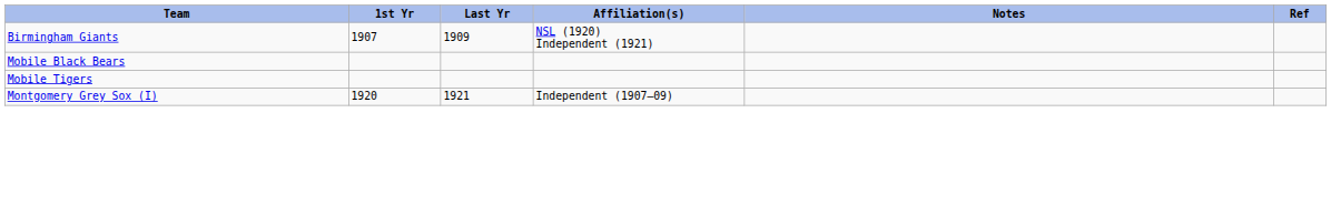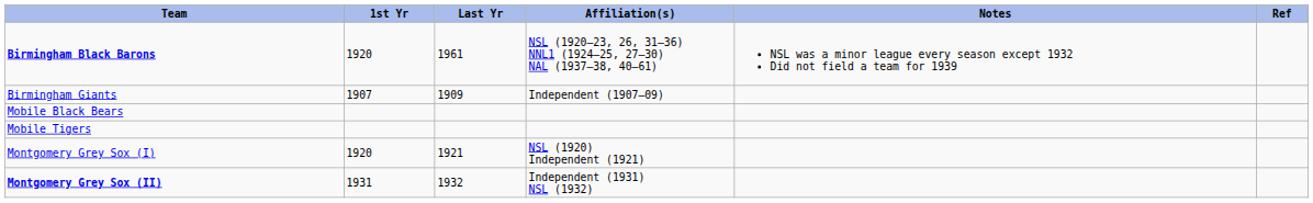 <table class="wikitable" style="width: 100%">
 <tr>
 <th style="background:#a8bdec; width:26%;">Team</th>
 <th style="width:7%; background:#a8bdec;">1st Yr</th>
 <th style="width:7%; background:#a8bdec;">Last Yr</th>
 <th style="width:16%; background:#a8bdec;">Affiliation(s)</th>
 <th style="width:40%; background:#a8bdec;">Notes</th>
 <th style="width:4%; background:#a8bdec;">Ref</th>
 </tr>
 <tr>
+<td><strong><a href='#'>Birmingham Black Barons</a></strong></td>
+<td>1920</td>
+<td>1961</td>
+<td><a href='#'>NSL</a> (1920–23, 26, 31–36)<br><a href='#'>NNL1</a> (1924–25, 27–30)<br><a href='#'>NAL</a> (1937–38, 40–61)</td>
+<td><br><ul><li>NSL was a minor league every season except 1932</li><li>Did not field a team for 1939</li></ul></td>
+<td></td>
+</tr>
+<tr>
 <td><a href='#'>Birmingham Giants</a></td>
 <td>1907</td>
 <td>1909</td>
-<td><a href='#'>NSL</a> (1920)<br>Independent (1921)</td>
+<td>Independent (1907–09)</td>
 <td></td>
 <td></td>
 </tr>
 <tr>
 <td><a href='#'>Mobile Black Bears</a></td>
 <td></td>
 <td></td>
 <td></td>
 <td></td>
 <td></td>
 </tr>
 <tr>
 <td><a href='#'>Mobile Tigers</a></td>
 <td></td>
 <td></td>
 <td></td>
 <td></td>
 <td></td>
 </tr>
 <tr>
 <td><a href='#'>Montgomery Grey Sox (I)</a></td>
 <td>1920</td>
 <td>1921</td>
-<td>Independent (1907–09)</td>
+<td><a href='#'>NSL</a> (1920)<br>Independent (1921)</td>
+<td></td>
+<td></td>
+</tr>
+<tr>
+<td><strong><a href='#'>Montgomery Grey Sox (II)</a></strong></td>
+<td>1931</td>
+<td>1932</td>
+<td>Independent (1931)<br><a href='#'>NSL</a> (1932)</td>
 <td></td>
 <td></td>
 </tr>
 </table>
